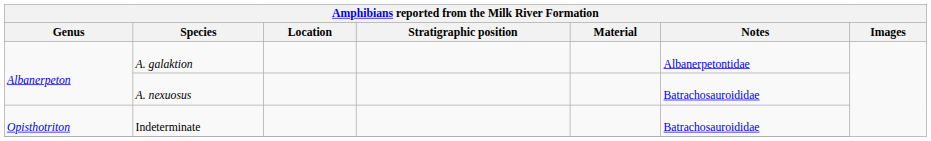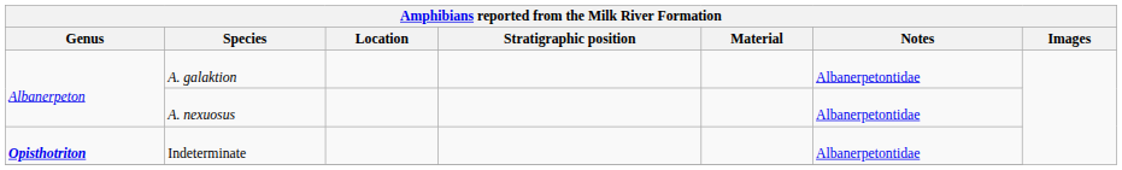 <table class="wikitable" align="center" width="100%">
 <tr>
 <th colspan="7" align="center"><strong><a href='#'>Amphibians</a> reported from the Milk River Formation</strong></th>
 </tr>
 <tr>
 <th>Genus</th>
 <th>Species</th>
 <th>Location</th>
 <th>Stratigraphic position</th>
 <th>Material</th>
 <th>Notes</th>
 <th>Images</th>
 </tr>
 <tr>
 <td rowspan="2"><br><em><a href='#'>Albanerpeton</a></em></td>
 <td><br><em>A. galaktion</em></td>
 <td></td>
 <td></td>
 <td></td>
 <td><br><a href='#'>Albanerpetontidae</a></td>
 <td rowspan="99"><br></td>
 </tr>
 <tr>
 <td><br><em>A. nexuosus</em></td>
 <td></td>
 <td></td>
 <td></td>
-<td><br><a href='#'>Batrachosauroididae</a></td>
+<td><br><a href='#'>Albanerpetontidae</a></td>
 </tr>
 <tr>
-<td><br><em><a href='#'>Opisthotriton</a></em></td>
+<td><strong><br><em><a href='#'>Opisthotriton</a></em></strong></td>
 <td><br>Indeterminate</td>
 <td></td>
 <td></td>
 <td></td>
-<td><br><a href='#'>Batrachosauroididae</a></td>
+<td><br><a href='#'>Albanerpetontidae</a></td>
 </tr>
 <tr>
 </tr>
 </table>
